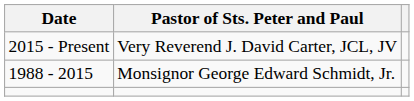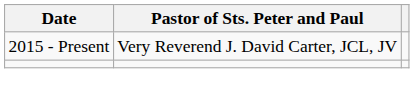 <table class="wikitable">
 <tr>
 <th>Date</th>
 <th>Pastor of Sts. Peter and Paul</th>
 <th></th>
 </tr>
 <tr>
 <td>2015 - Present</td>
 <td>Very Reverend J. David Carter, JCL, JV</td>
 <td></td>
 </tr>
 <tr>
-<td>1988 - 2015</td>
-<td>Monsignor George Edward Schmidt, Jr.</td>
-<td></td>
-</tr>
-<tr>
 <td></td>
 <td></td>
 <td></td>
 </tr>
 </table>
